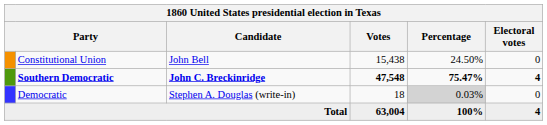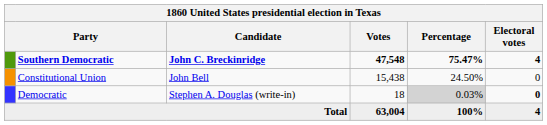 <table class="wikitable" style="font-size: 95%;">
 <tr>
 <th colspan="6">1860 United States presidential election in Texas</th>
 </tr>
 <tr>
 <th colspan="2" style="width: 15em">Party</th>
 <th style="width: 17em">Candidate</th>
 <th style="width: 5em">Votes</th>
 <th style="width: 7em">Percentage</th>
 <th style="width: 5em">Electoral votes</th>
 </tr>
 <tr>
+<th style="background:#4F990C; width:3px;"></th>
+<td style="width: 130px"><strong><a href='#'>Southern Democratic</a></strong></td>
+<td><strong><a href='#'>John C. Breckinridge</a></strong></td>
+<td style="text-align:right;"><strong>47,548</strong></td>
+<td style="text-align:right;"><strong>75.47%</strong></td>
+<td style="text-align:right;"><strong>4</strong></td>
+</tr>
+<tr>
 <th style="background:#F59100; width:3px;"></th>
 <td style="width: 130px"><a href='#'>Constitutional Union</a></td>
 <td><a href='#'>John Bell</a></td>
 <td style="text-align:right;">15,438</td>
 <td style="text-align:right;">24.50%</td>
 <td style="text-align:right;">0</td>
 </tr>
 <tr>
-<th style="background:#4F990C; width:3px;"></th>
-<td style="width: 130px"><strong><a href='#'>Southern Democratic</a></strong></td>
-<td><strong><a href='#'>John C. Breckinridge</a></strong></td>
-<td style="text-align:right;"><strong>47,548</strong></td>
-<td style="text-align:right;"><strong>75.47%</strong></td>
-<td style="text-align:right;"><strong>4</strong></td>
-</tr>
-<tr>
 <th style="background:#3333FF; width:3px;"></th>
 <td style="width: 130px"><a href='#'>Democratic</a></td>
 <td><a href='#'>Stephen A. Douglas</a> (write-in)</td>
 <td style="text-align:right;">18</td>
 <td style="background: lightgrey; text-align:right;">0.03%</td>
-<td style="text-align:right;">0</td>
+<td style="text-align:right;"><strong>0</strong></td>
 </tr>
 <tr style="background:#eee; text-align:right;">
 <td colspan="3"><strong>Total</strong></td>
 <td><strong>63,004</strong></td>
 <td><strong>100%</strong></td>
 <td><strong>4</strong></td>
 </tr>
 </table>
